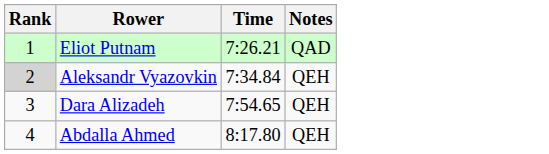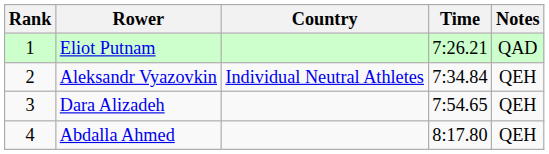 <table class="wikitable" style="text-align:center">
 <tr>
 <th>Rank</th>
 <th>Rower</th>
+<th>Country</th>
 <th>Time</th>
 <th>Notes</th>
 </tr>
 <tr bgcolor=ccffcc>
 <td>1</td>
 <td align="left"><a href='#'>Eliot Putnam</a></td>
+<td align="left"></td>
 <td>7:26.21</td>
 <td>QAD</td>
 </tr>
 <tr>
-<td style="background: lightgrey;">2</td>
+<td>2</td>
 <td align="left"><a href='#'>Aleksandr Vyazovkin</a></td>
+<td align="left"><a href='#'>Individual Neutral Athletes</a></td>
 <td>7:34.84</td>
 <td>QEH</td>
 </tr>
 <tr>
 <td>3</td>
 <td align="left"><a href='#'>Dara Alizadeh</a></td>
+<td align="left"></td>
 <td>7:54.65</td>
 <td>QEH</td>
 </tr>
 <tr>
 <td>4</td>
 <td align="left"><a href='#'>Abdalla Ahmed</a></td>
+<td align="left"></td>
 <td>8:17.80</td>
 <td>QEH</td>
 </tr>
 </table>
